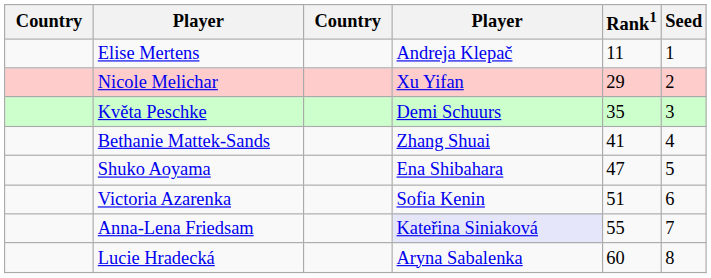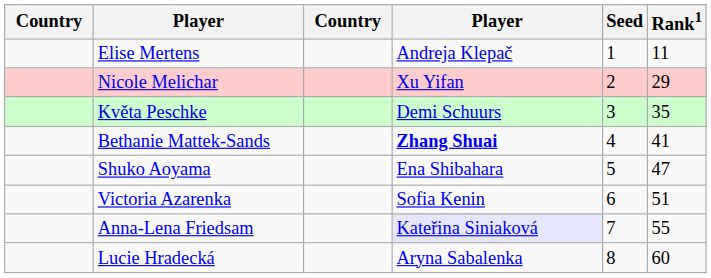 <table class="sortable wikitable">
 <tr>
 <th width="70">Country</th>
 <th width="175">Player</th>
 <th width="70">Country</th>
 <th width="175">Player</th>
+<th>Seed</th>
 <th>Rank<sup>1</sup></th>
-<th>Seed</th>
 </tr>
 <tr>
 <td></td>
 <td><a href='#'>Elise Mertens</a></td>
 <td></td>
 <td><a href='#'>Andreja Klepač</a></td>
+<td>1</td>
 <td>11</td>
-<td>1</td>
 </tr>
 <tr style="background:#fcc;">
 <td></td>
 <td><a href='#'>Nicole Melichar</a></td>
 <td></td>
 <td><a href='#'>Xu Yifan</a></td>
+<td>2</td>
 <td>29</td>
-<td>2</td>
 </tr>
 <tr style="background:#cfc;">
 <td></td>
 <td><a href='#'>Květa Peschke</a></td>
 <td></td>
 <td><a href='#'>Demi Schuurs</a></td>
+<td>3</td>
 <td>35</td>
-<td>3</td>
 </tr>
 <tr>
 <td></td>
 <td><a href='#'>Bethanie Mattek-Sands</a></td>
 <td></td>
-<td><a href='#'>Zhang Shuai</a></td>
+<td><strong><a href='#'>Zhang Shuai</a></strong></td>
+<td>4</td>
 <td>41</td>
-<td>4</td>
 </tr>
 <tr>
 <td></td>
 <td><a href='#'>Shuko Aoyama</a></td>
 <td></td>
 <td><a href='#'>Ena Shibahara</a></td>
+<td>5</td>
 <td>47</td>
-<td>5</td>
 </tr>
 <tr>
 <td></td>
 <td><a href='#'>Victoria Azarenka</a></td>
 <td></td>
 <td><a href='#'>Sofia Kenin</a></td>
+<td>6</td>
 <td>51</td>
-<td>6</td>
 </tr>
 <tr>
 <td></td>
 <td><a href='#'>Anna-Lena Friedsam</a></td>
 <td></td>
 <td style="background: lavender;"><a href='#'>Kateřina Siniaková</a></td>
+<td>7</td>
 <td>55</td>
-<td>7</td>
 </tr>
 <tr>
 <td></td>
 <td><a href='#'>Lucie Hradecká</a></td>
 <td></td>
 <td><a href='#'>Aryna Sabalenka</a></td>
+<td>8</td>
 <td>60</td>
-<td>8</td>
 </tr>
 </table>
